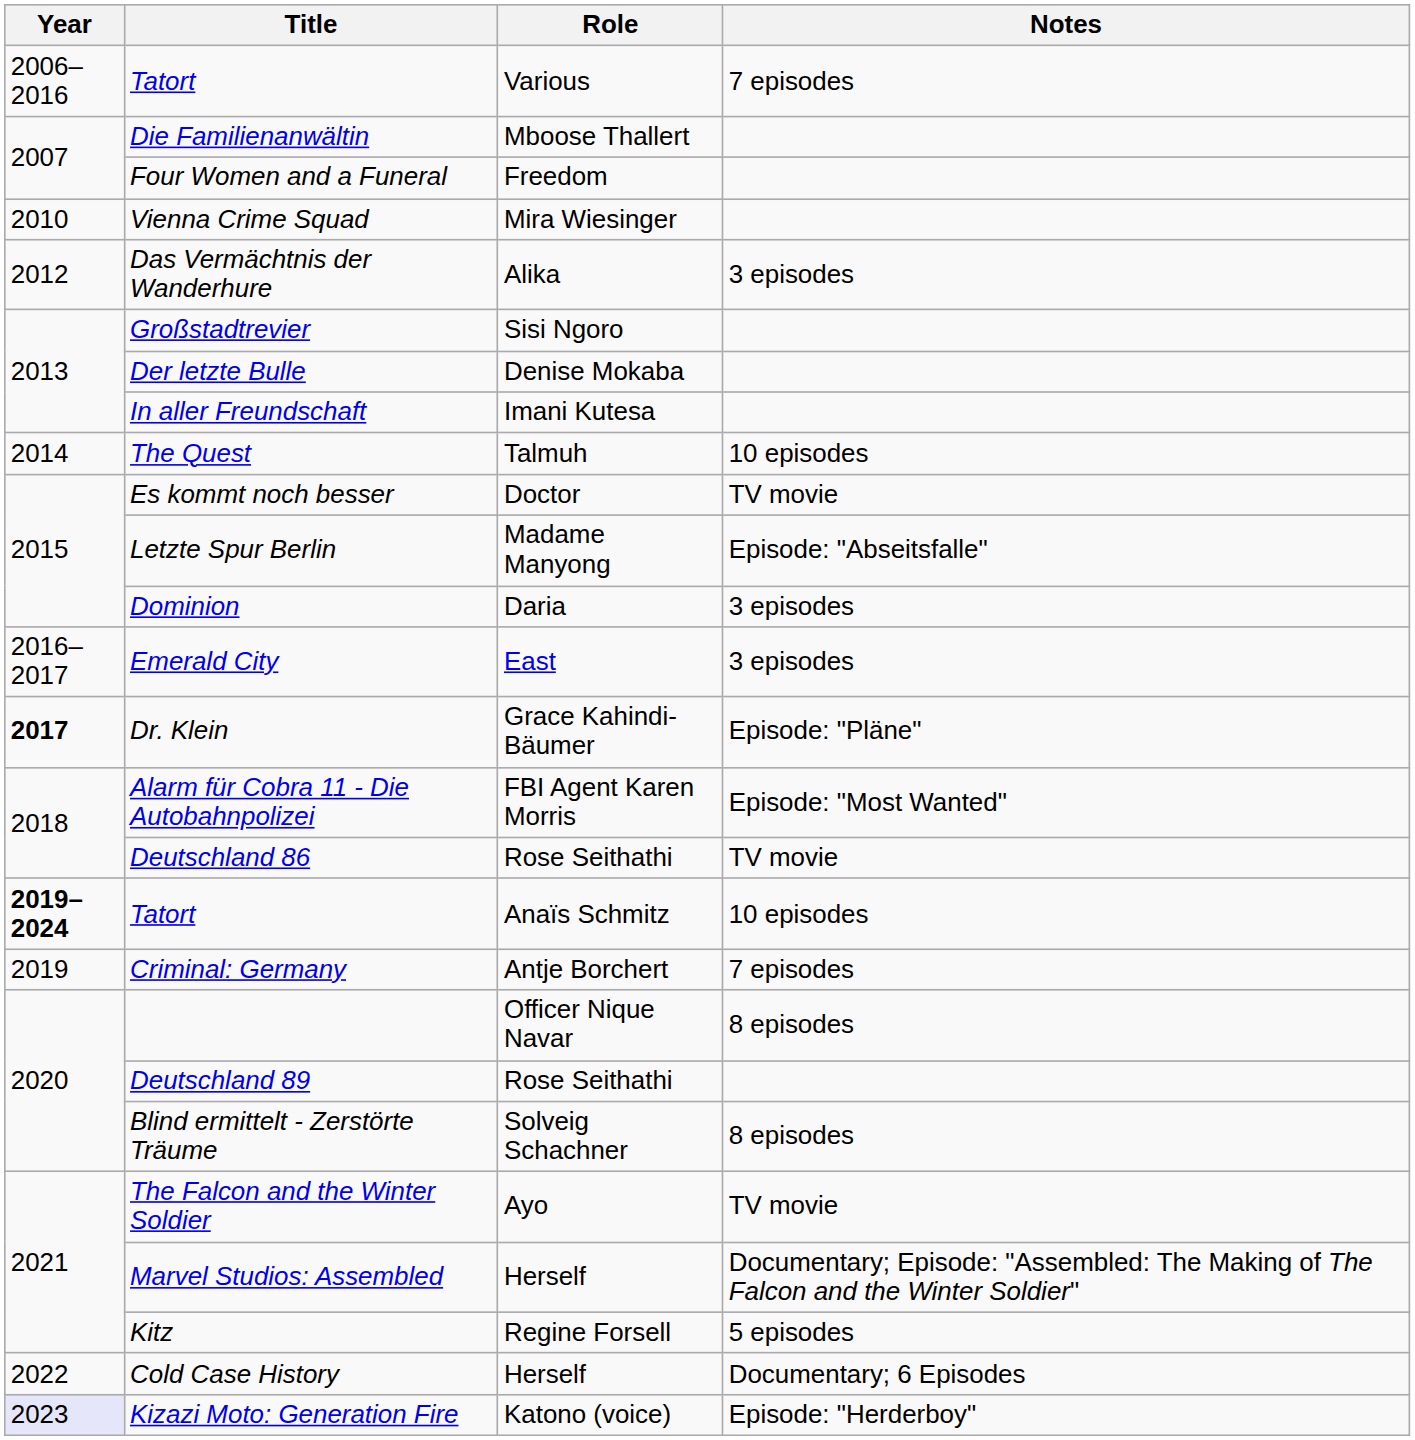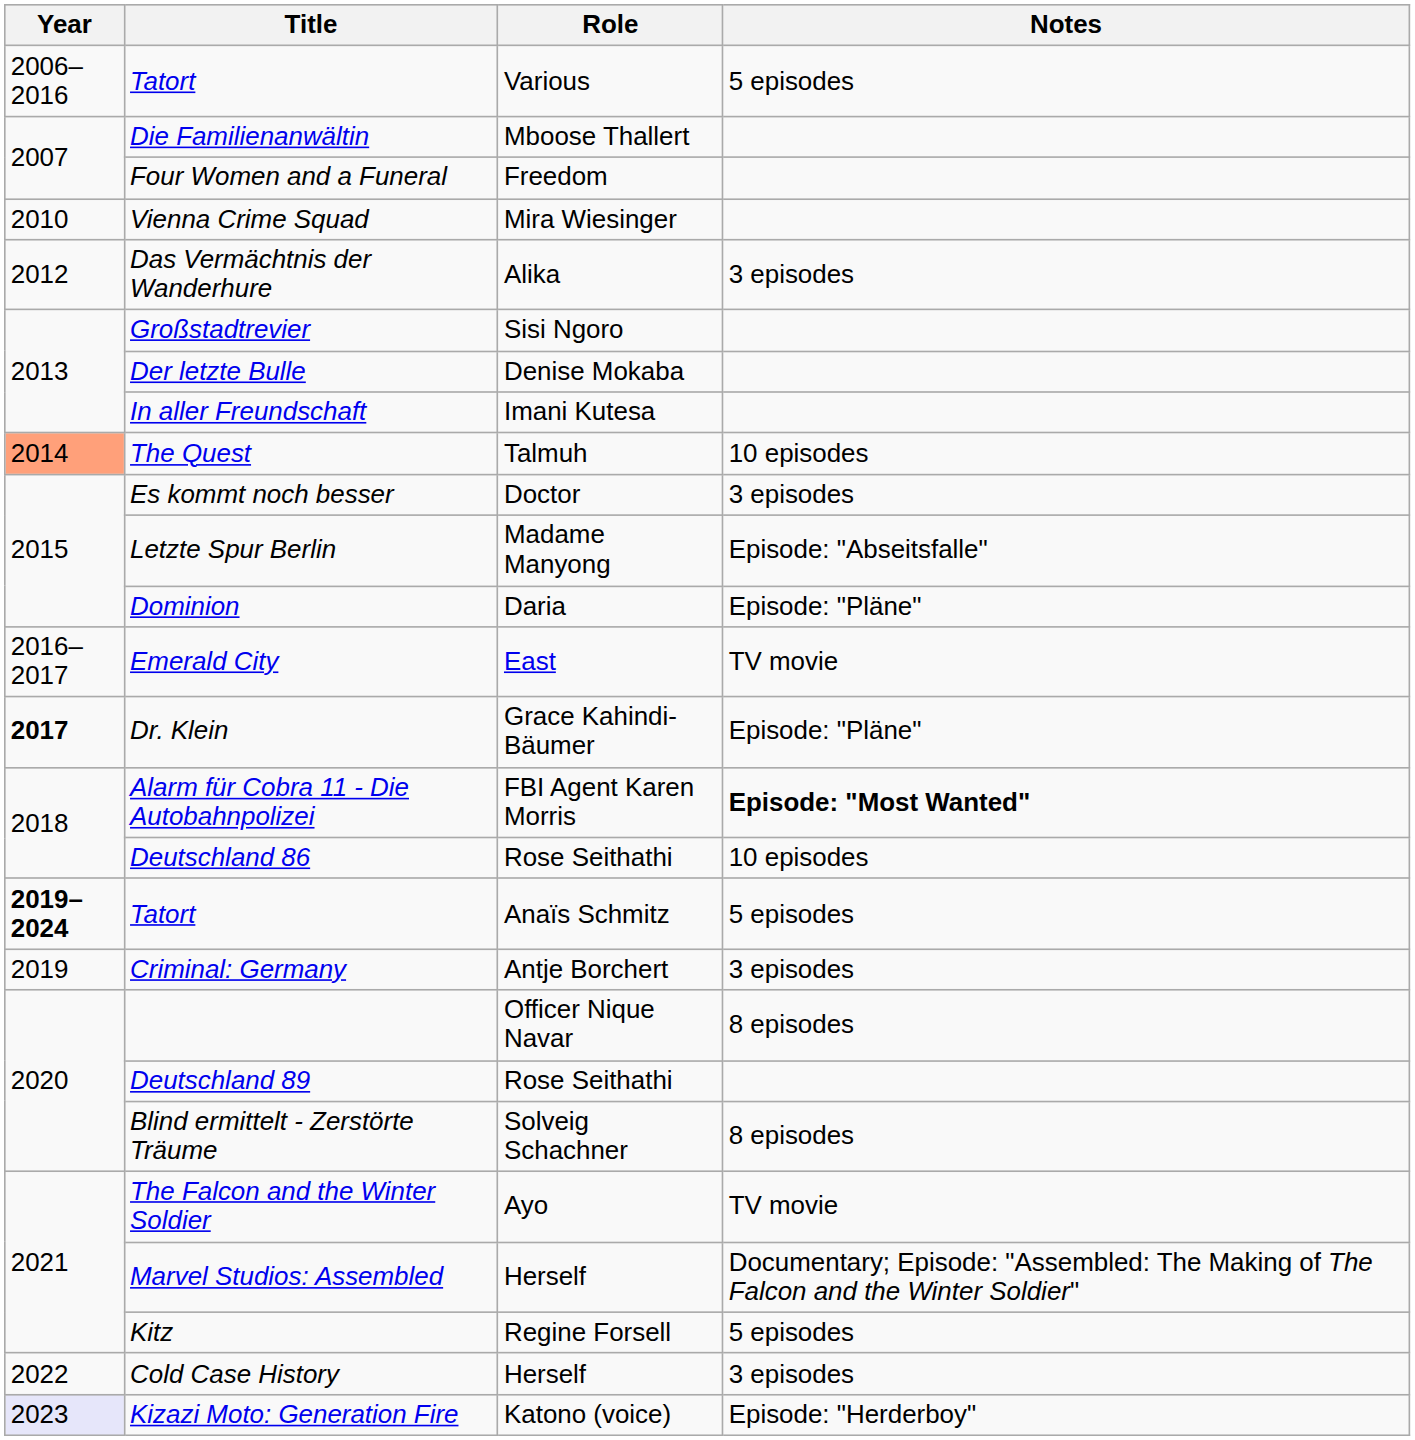 <table class="wikitable sortable">
 <tr>
 <th>Year</th>
 <th>Title</th>
 <th>Role</th>
 <th>Notes</th>
 </tr>
 <tr>
 <td>2006–2016</td>
 <td><em><a href='#'>Tatort</a></em></td>
 <td>Various</td>
-<td>7 episodes</td>
+<td>5 episodes</td>
 </tr>
 <tr>
 <td rowspan="2">2007</td>
 <td><em><a href='#'>Die Familienanwältin</a></em></td>
 <td>Mboose Thallert</td>
 <td></td>
 </tr>
 <tr>
 <td><em>Four Women and a Funeral</em></td>
 <td>Freedom</td>
 <td></td>
 </tr>
 <tr>
 <td>2010</td>
 <td><em>Vienna Crime Squad</em></td>
 <td>Mira Wiesinger</td>
 <td></td>
 </tr>
 <tr>
 <td>2012</td>
 <td><em>Das Vermächtnis der Wanderhure</em></td>
 <td>Alika</td>
 <td>3 episodes</td>
 </tr>
 <tr>
 <td rowspan="3">2013</td>
 <td><em><a href='#'>Großstadtrevier</a></em></td>
 <td>Sisi Ngoro</td>
 <td></td>
 </tr>
 <tr>
 <td><em><a href='#'>Der letzte Bulle</a></em></td>
 <td>Denise Mokaba</td>
 <td></td>
 </tr>
 <tr>
 <td><em><a href='#'>In aller Freundschaft</a></em></td>
 <td>Imani Kutesa</td>
 <td></td>
 </tr>
 <tr>
-<td>2014</td>
+<td style="background: lightsalmon;">2014</td>
 <td><em><a href='#'>The Quest</a></em></td>
 <td>Talmuh</td>
 <td>10 episodes</td>
 </tr>
 <tr>
 <td rowspan="3">2015</td>
 <td><em>Es kommt noch besser</em></td>
 <td>Doctor</td>
-<td>TV movie</td>
+<td>3 episodes</td>
 </tr>
 <tr>
 <td><em>Letzte Spur Berlin</em></td>
 <td>Madame Manyong</td>
 <td>Episode: "Abseitsfalle"</td>
 </tr>
 <tr>
 <td><em><a href='#'>Dominion</a></em></td>
 <td>Daria</td>
-<td>3 episodes</td>
+<td>Episode: "Pläne"</td>
 </tr>
 <tr>
 <td>2016–2017</td>
 <td><em><a href='#'>Emerald City</a></em></td>
 <td><a href='#'>East</a></td>
-<td>3 episodes</td>
+<td>TV movie</td>
 </tr>
 <tr>
 <td><strong>2017</strong></td>
 <td><em>Dr. Klein</em></td>
 <td>Grace Kahindi-Bäumer</td>
 <td>Episode: "Pläne"</td>
 </tr>
 <tr>
 <td rowspan="2">2018</td>
 <td><em><a href='#'>Alarm für Cobra 11 - Die Autobahnpolizei</a></em></td>
 <td>FBI Agent Karen Morris</td>
-<td>Episode: "Most Wanted"</td>
+<td><strong>Episode: "Most Wanted"</strong></td>
 </tr>
 <tr>
 <td><em><a href='#'>Deutschland 86</a></em></td>
 <td>Rose Seithathi</td>
-<td>TV movie</td>
+<td>10 episodes</td>
 </tr>
 <tr>
 <td><strong>2019–2024</strong></td>
 <td><em><a href='#'>Tatort</a></em></td>
 <td>Anaïs Schmitz</td>
-<td>10 episodes</td>
+<td>5 episodes</td>
 </tr>
 <tr>
 <td>2019</td>
 <td><em><a href='#'>Criminal: Germany</a></em></td>
 <td>Antje Borchert</td>
-<td>7 episodes</td>
+<td>3 episodes</td>
 </tr>
 <tr>
 <td rowspan="3">2020</td>
 <td><em></em></td>
 <td>Officer Nique Navar</td>
 <td>8 episodes</td>
 </tr>
 <tr>
 <td><em><a href='#'>Deutschland 89</a></em></td>
 <td>Rose Seithathi</td>
 <td></td>
 </tr>
 <tr>
 <td><em>Blind ermittelt - Zerstörte Träume</em></td>
 <td>Solveig Schachner</td>
 <td>8 episodes</td>
 </tr>
 <tr>
 <td rowspan="3">2021</td>
 <td><em><a href='#'>The Falcon and the Winter Soldier</a></em></td>
 <td>Ayo</td>
 <td>TV movie</td>
 </tr>
 <tr>
 <td><em><a href='#'>Marvel Studios: Assembled</a></em></td>
 <td>Herself</td>
 <td>Documentary; Episode: "Assembled: The Making of <em>The Falcon and the Winter Soldier</em>"</td>
 </tr>
 <tr>
 <td><em>Kitz</em></td>
 <td>Regine Forsell</td>
 <td>5 episodes</td>
 </tr>
 <tr>
 <td>2022</td>
 <td><em>Cold Case History</em></td>
 <td>Herself</td>
-<td>Documentary; 6 Episodes</td>
+<td>3 episodes</td>
 </tr>
 <tr>
 <td style="background: lavender;">2023</td>
 <td><em><a href='#'>Kizazi Moto: Generation Fire</a></em></td>
 <td>Katono (voice)</td>
 <td>Episode: "Herderboy"</td>
 </tr>
 </table>
